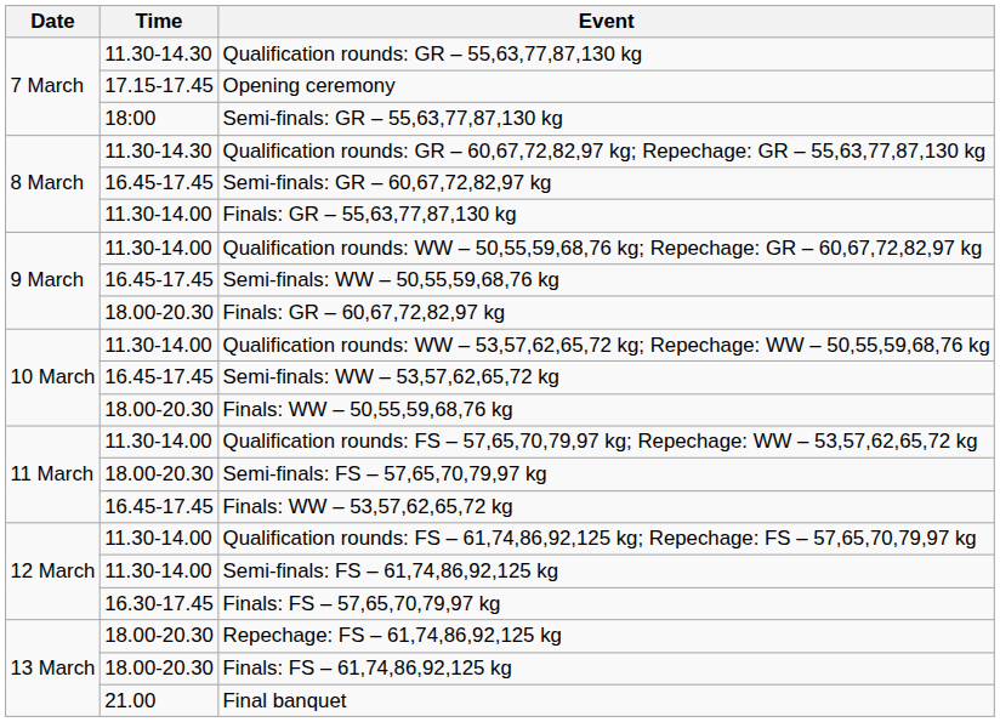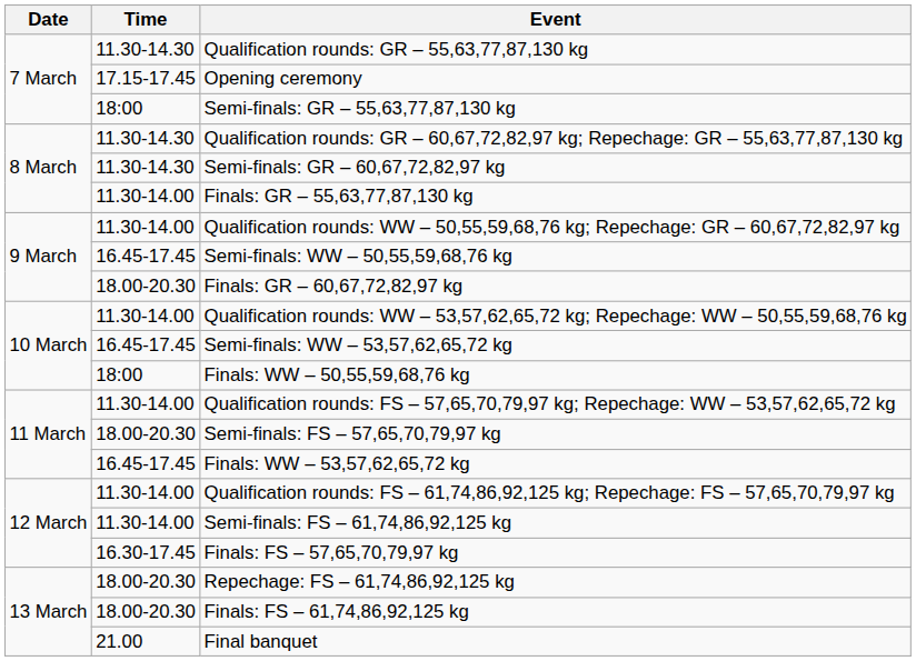 <table class=wikitable>
 <tr>
 <th>Date</th>
 <th>Time</th>
 <th>Event</th>
 </tr>
 <tr>
 <td rowspan="3">7 March</td>
 <td>11.30-14.30</td>
 <td>Qualification rounds: GR – 55,63,77,87,130 kg</td>
 </tr>
 <tr>
 <td>17.15-17.45</td>
 <td>Opening ceremony</td>
 </tr>
 <tr>
 <td>18:00</td>
 <td>Semi-finals: GR – 55,63,77,87,130 kg</td>
 </tr>
 <tr>
 <td rowspan="3">8 March</td>
 <td>11.30-14.30</td>
 <td>Qualification rounds: GR – 60,67,72,82,97 kg; Repechage: GR – 55,63,77,87,130 kg</td>
 </tr>
 <tr>
-<td>16.45-17.45</td>
+<td>11.30-14.30</td>
 <td>Semi-finals: GR – 60,67,72,82,97 kg</td>
 </tr>
 <tr>
 <td>11.30-14.00</td>
 <td>Finals: GR – 55,63,77,87,130 kg</td>
 </tr>
 <tr>
 <td rowspan="3">9 March</td>
 <td>11.30-14.00</td>
 <td>Qualification rounds: WW – 50,55,59,68,76 kg; Repechage: GR – 60,67,72,82,97 kg</td>
 </tr>
 <tr>
 <td>16.45-17.45</td>
 <td>Semi-finals: WW – 50,55,59,68,76 kg</td>
 </tr>
 <tr>
 <td>18.00-20.30</td>
 <td>Finals: GR – 60,67,72,82,97 kg</td>
 </tr>
 <tr>
 <td rowspan="3">10 March</td>
 <td>11.30-14.00</td>
 <td>Qualification rounds: WW – 53,57,62,65,72 kg; Repechage: WW – 50,55,59,68,76 kg</td>
 </tr>
 <tr>
 <td>16.45-17.45</td>
 <td>Semi-finals: WW – 53,57,62,65,72 kg</td>
 </tr>
 <tr>
-<td>18.00-20.30</td>
+<td>18:00</td>
 <td>Finals: WW – 50,55,59,68,76 kg</td>
 </tr>
 <tr>
 <td rowspan="3">11 March</td>
 <td>11.30-14.00</td>
 <td>Qualification rounds: FS – 57,65,70,79,97 kg; Repechage: WW – 53,57,62,65,72 kg</td>
 </tr>
 <tr>
 <td>18.00-20.30</td>
 <td>Semi-finals: FS – 57,65,70,79,97 kg</td>
 </tr>
 <tr>
 <td>16.45-17.45</td>
 <td>Finals: WW – 53,57,62,65,72 kg</td>
 </tr>
 <tr>
 <td rowspan="3">12 March</td>
 <td>11.30-14.00</td>
 <td>Qualification rounds: FS – 61,74,86,92,125 kg; Repechage: FS – 57,65,70,79,97 kg</td>
 </tr>
 <tr>
 <td>11.30-14.00</td>
 <td>Semi-finals: FS – 61,74,86,92,125 kg</td>
 </tr>
 <tr>
 <td>16.30-17.45</td>
 <td>Finals: FS – 57,65,70,79,97 kg</td>
 </tr>
 <tr>
 <td rowspan="3">13 March</td>
 <td>18.00-20.30</td>
 <td>Repechage: FS – 61,74,86,92,125 kg</td>
 </tr>
 <tr>
 <td>18.00-20.30</td>
 <td>Finals: FS – 61,74,86,92,125 kg</td>
 </tr>
 <tr>
 <td>21.00</td>
 <td>Final banquet</td>
 </tr>
 </table>
